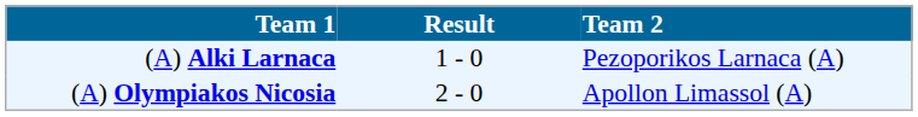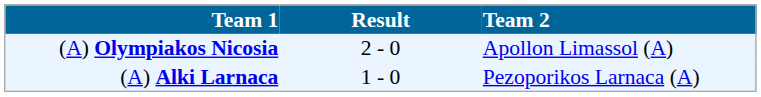 <table cellspacing="0" style="background: #EBF5FF; border: 1px #aaa solid; border-collapse: collapse; font-size: 95%;" width=60%>
 <tr bgcolor=#006699 style="color:white;">
 <th width=30% align="right">Team 1</th>
 <th width=22% align="center">Result</th>
 <th width=30% align="left">Team 2</th>
 </tr>
 <tr>
+<td align=right>(<a href='#'>A</a>) <strong><a href='#'>Olympiakos Nicosia</a></strong></td>
+<td align=center>2 - 0</td>
+<td align=left><a href='#'>Apollon Limassol</a> (<a href='#'>A</a>)</td>
+</tr>
+<tr>
 <td align=right>(<a href='#'>A</a>) <strong><a href='#'>Alki Larnaca</a></strong></td>
 <td align=center>1 - 0</td>
 <td align=left><a href='#'>Pezoporikos Larnaca</a> (<a href='#'>A</a>)</td>
 </tr>
 <tr>
-<td align=right>(<a href='#'>A</a>) <strong><a href='#'>Olympiakos Nicosia</a></strong></td>
-<td align=center>2 - 0</td>
-<td align=left><a href='#'>Apollon Limassol</a> (<a href='#'>A</a>)</td>
-</tr>
-<tr>
 </tr>
 </table>
